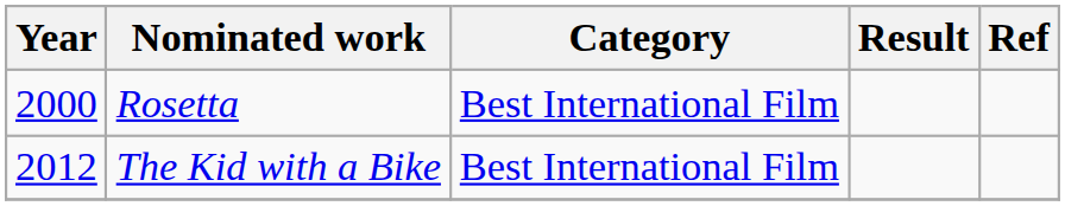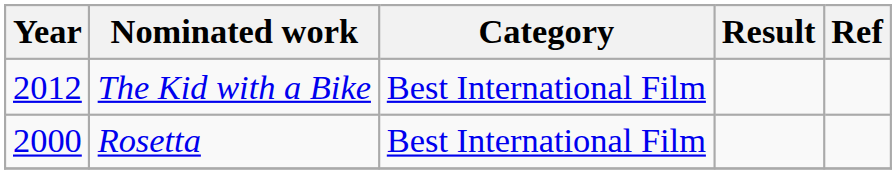 <table class="wikitable sortable">
 <tr>
 <th>Year</th>
 <th>Nominated work</th>
 <th>Category</th>
 <th>Result</th>
 <th>Ref</th>
 </tr>
 <tr>
+<td><a href='#'>2012</a></td>
+<td><em><a href='#'>The Kid with a Bike</a></em></td>
+<td><a href='#'>Best International Film</a></td>
+<td></td>
+<td></td>
+</tr>
+<tr>
 <td><a href='#'>2000</a></td>
 <td><em><a href='#'>Rosetta</a></em></td>
 <td><a href='#'>Best International Film</a></td>
 <td></td>
 <td></td>
 </tr>
 <tr>
-<td><a href='#'>2012</a></td>
-<td><em><a href='#'>The Kid with a Bike</a></em></td>
-<td><a href='#'>Best International Film</a></td>
-<td></td>
-<td></td>
-</tr>
-<tr>
 </tr>
 </table>
